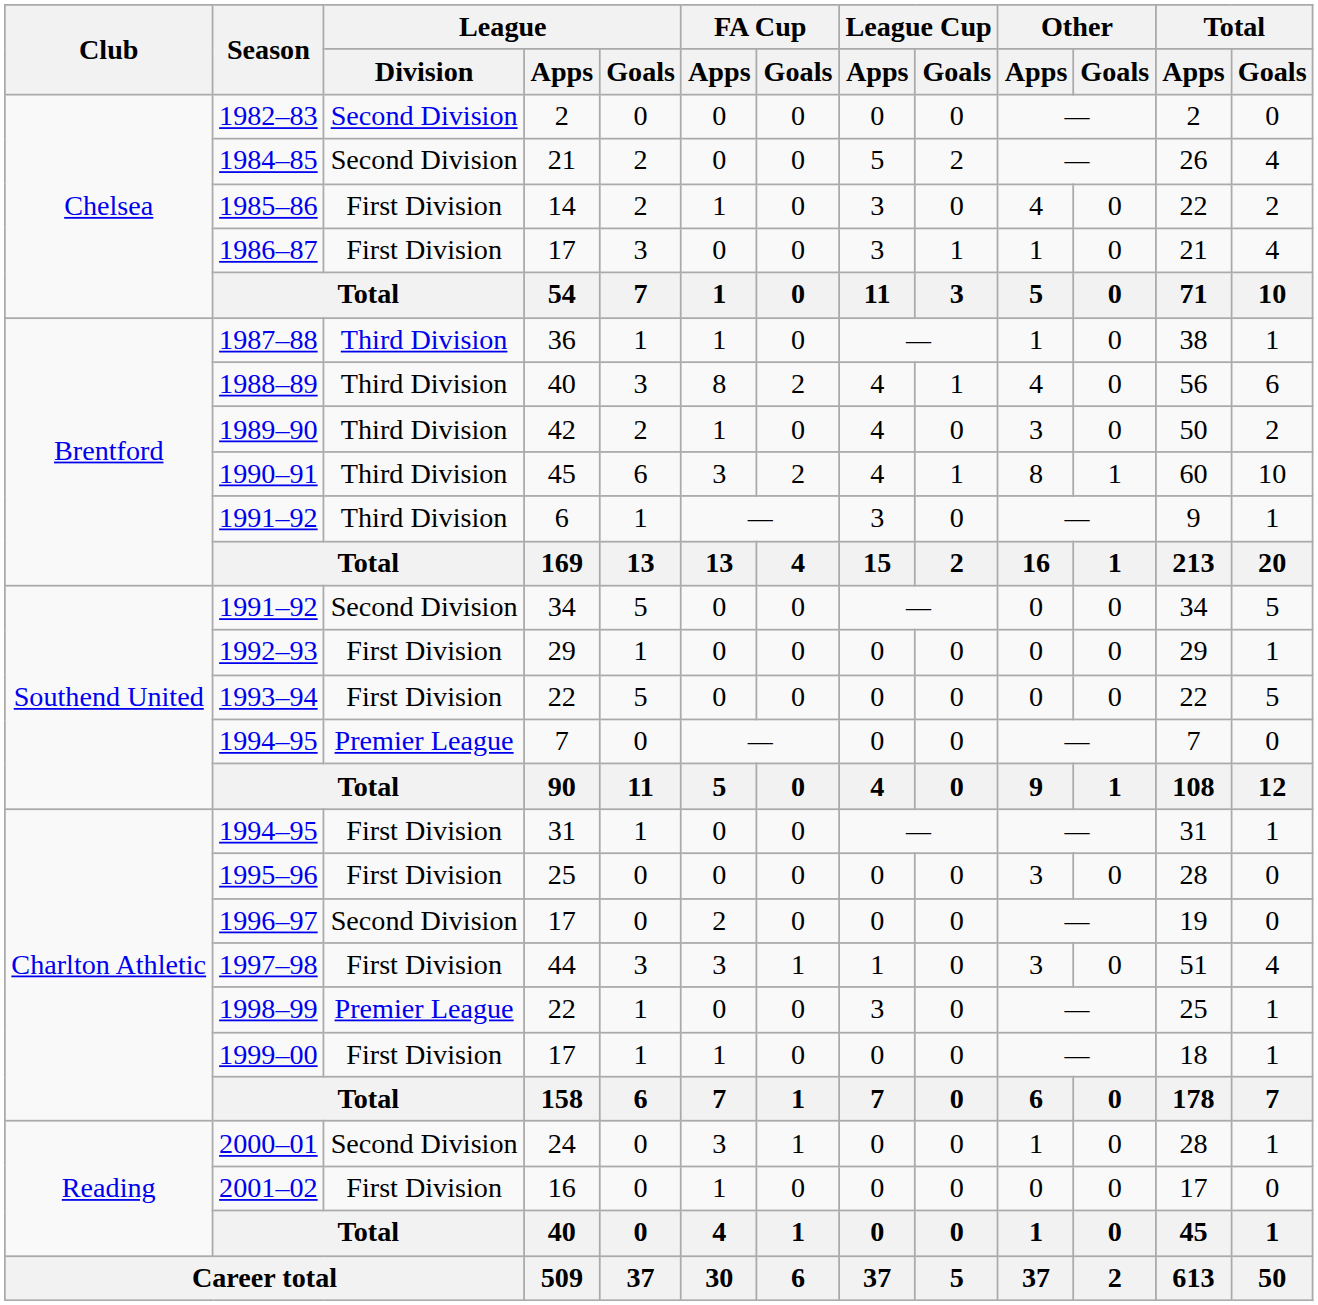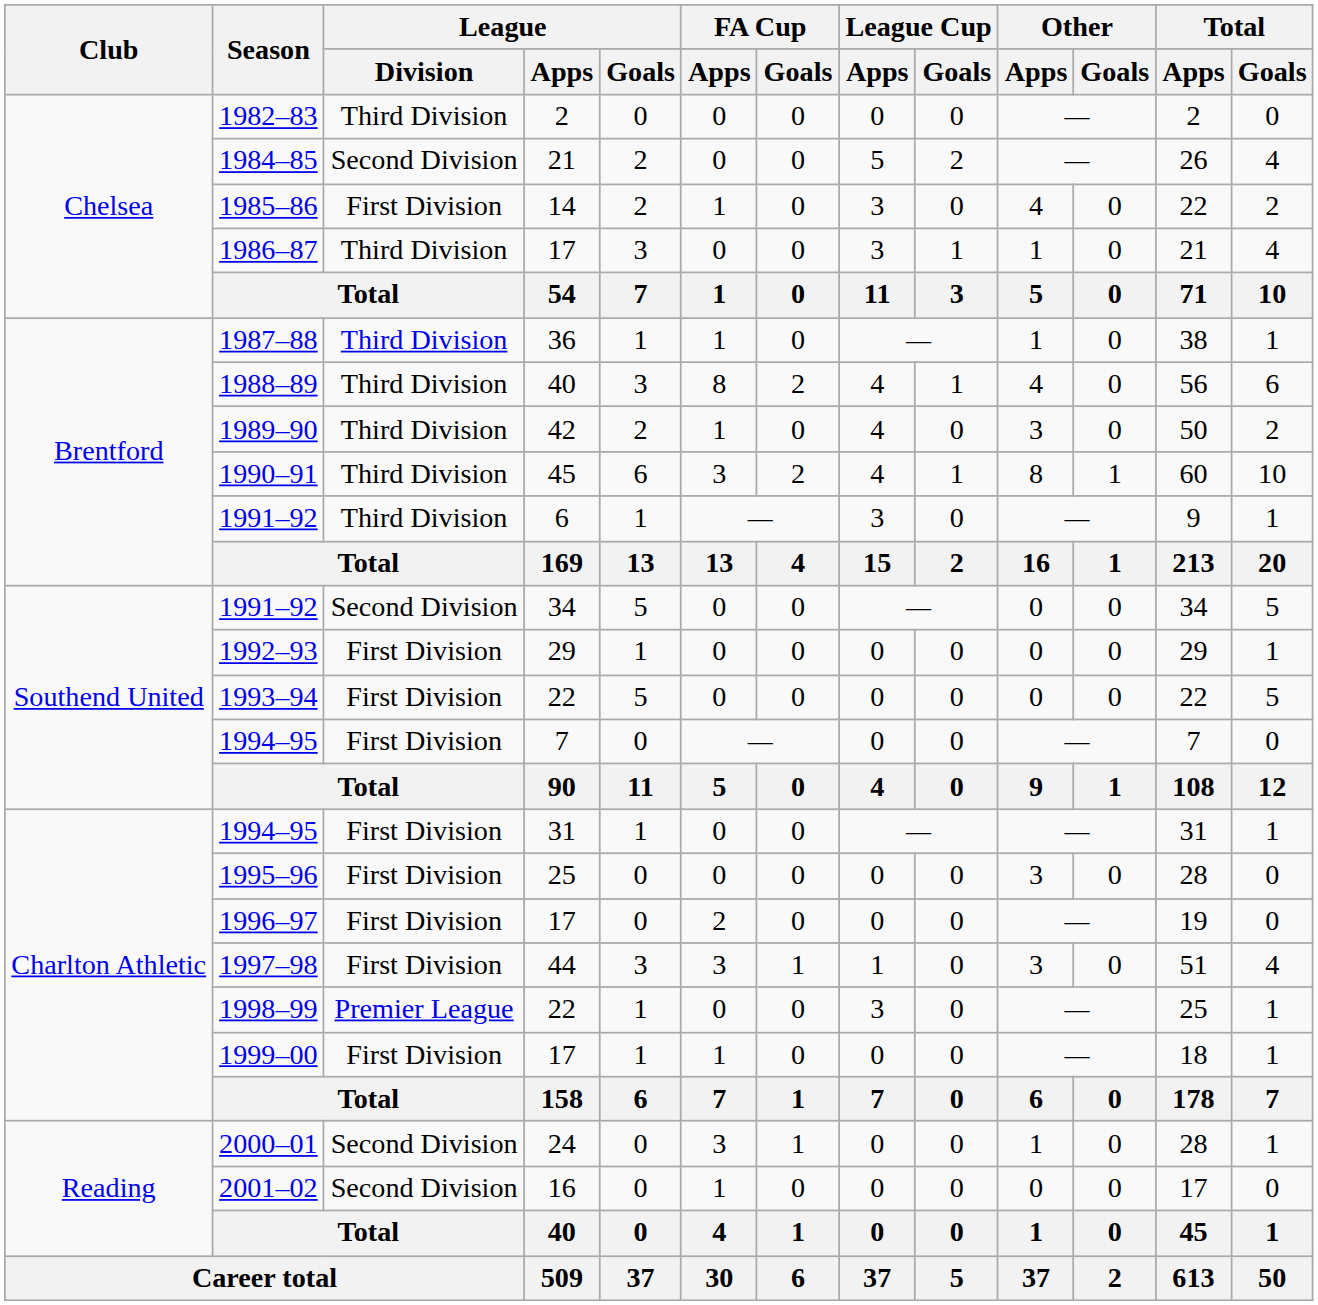 <table class="wikitable" style="text-align:center">
 <tr>
 <th rowspan="2">Club</th>
 <th rowspan="2">Season</th>
 <th colspan="3">League</th>
 <th colspan="2">FA Cup</th>
 <th colspan="2">League Cup</th>
 <th colspan="2">Other</th>
 <th colspan="2">Total</th>
 </tr>
 <tr>
 <th>Division</th>
 <th>Apps</th>
 <th>Goals</th>
 <th>Apps</th>
 <th>Goals</th>
 <th>Apps</th>
 <th>Goals</th>
 <th>Apps</th>
 <th>Goals</th>
 <th>Apps</th>
 <th>Goals</th>
 </tr>
 <tr>
 <td rowspan="5"><a href='#'>Chelsea</a></td>
 <td><a href='#'>1982–83</a></td>
-<td><a href='#'>Second Division</a></td>
+<td>Third Division</td>
 <td>2</td>
 <td>0</td>
 <td>0</td>
 <td>0</td>
 <td>0</td>
 <td>0</td>
 <td colspan="2"><em>—</em></td>
 <td>2</td>
 <td>0</td>
 </tr>
 <tr>
 <td><a href='#'>1984–85</a></td>
 <td>Second Division</td>
 <td>21</td>
 <td>2</td>
 <td>0</td>
 <td>0</td>
 <td>5</td>
 <td>2</td>
 <td colspan="2"><em>—</em></td>
 <td>26</td>
 <td>4</td>
 </tr>
 <tr>
 <td><a href='#'>1985–86</a></td>
 <td>First Division</td>
 <td>14</td>
 <td>2</td>
 <td>1</td>
 <td>0</td>
 <td>3</td>
 <td>0</td>
 <td>4</td>
 <td>0</td>
 <td>22</td>
 <td>2</td>
 </tr>
 <tr>
 <td><a href='#'>1986–87</a></td>
-<td>First Division</td>
+<td>Third Division</td>
 <td>17</td>
 <td>3</td>
 <td>0</td>
 <td>0</td>
 <td>3</td>
 <td>1</td>
 <td>1</td>
 <td>0</td>
 <td>21</td>
 <td>4</td>
 </tr>
 <tr>
 <th colspan="2">Total</th>
 <th>54</th>
 <th>7</th>
 <th>1</th>
 <th>0</th>
 <th>11</th>
 <th>3</th>
 <th>5</th>
 <th>0</th>
 <th>71</th>
 <th>10</th>
 </tr>
 <tr>
 <td rowspan="6"><a href='#'>Brentford</a></td>
 <td><a href='#'>1987–88</a></td>
 <td><a href='#'>Third Division</a></td>
 <td>36</td>
 <td>1</td>
 <td>1</td>
 <td>0</td>
 <td colspan="2"><em>—</em></td>
 <td>1</td>
 <td>0</td>
 <td>38</td>
 <td>1</td>
 </tr>
 <tr>
 <td><a href='#'>1988–89</a></td>
 <td>Third Division</td>
 <td>40</td>
 <td>3</td>
 <td>8</td>
 <td>2</td>
 <td>4</td>
 <td>1</td>
 <td>4</td>
 <td>0</td>
 <td>56</td>
 <td>6</td>
 </tr>
 <tr>
 <td><a href='#'>1989–90</a></td>
 <td>Third Division</td>
 <td>42</td>
 <td>2</td>
 <td>1</td>
 <td>0</td>
 <td>4</td>
 <td>0</td>
 <td>3</td>
 <td>0</td>
 <td>50</td>
 <td>2</td>
 </tr>
 <tr>
 <td><a href='#'>1990–91</a></td>
 <td>Third Division</td>
 <td>45</td>
 <td>6</td>
 <td>3</td>
 <td>2</td>
 <td>4</td>
 <td>1</td>
 <td>8</td>
 <td>1</td>
 <td>60</td>
 <td>10</td>
 </tr>
 <tr>
 <td><a href='#'>1991–92</a></td>
 <td>Third Division</td>
 <td>6</td>
 <td>1</td>
 <td colspan="2"><em>—</em></td>
 <td>3</td>
 <td>0</td>
 <td colspan="2"><em>—</em></td>
 <td>9</td>
 <td>1</td>
 </tr>
 <tr>
 <th colspan="2">Total</th>
 <th>169</th>
 <th>13</th>
 <th>13</th>
 <th>4</th>
 <th>15</th>
 <th>2</th>
 <th>16</th>
 <th>1</th>
 <th>213</th>
 <th>20</th>
 </tr>
 <tr>
 <td rowspan="5"><a href='#'>Southend United</a></td>
 <td><a href='#'>1991–92</a></td>
 <td>Second Division</td>
 <td>34</td>
 <td>5</td>
 <td>0</td>
 <td>0</td>
 <td colspan="2"><em>—</em></td>
 <td>0</td>
 <td>0</td>
 <td>34</td>
 <td>5</td>
 </tr>
 <tr>
 <td><a href='#'>1992–93</a></td>
 <td>First Division</td>
 <td>29</td>
 <td>1</td>
 <td>0</td>
 <td>0</td>
 <td>0</td>
 <td>0</td>
 <td>0</td>
 <td>0</td>
 <td>29</td>
 <td>1</td>
 </tr>
 <tr>
 <td><a href='#'>1993–94</a></td>
 <td>First Division</td>
 <td>22</td>
 <td>5</td>
 <td>0</td>
 <td>0</td>
 <td>0</td>
 <td>0</td>
 <td>0</td>
 <td>0</td>
 <td>22</td>
 <td>5</td>
 </tr>
 <tr>
 <td><a href='#'>1994–95</a></td>
-<td><a href='#'>Premier League</a></td>
+<td>First Division</td>
 <td>7</td>
 <td>0</td>
 <td colspan="2"><em>—</em></td>
 <td>0</td>
 <td>0</td>
 <td colspan="2"><em>—</em></td>
 <td>7</td>
 <td>0</td>
 </tr>
 <tr>
 <th colspan="2">Total</th>
 <th>90</th>
 <th>11</th>
 <th>5</th>
 <th>0</th>
 <th>4</th>
 <th>0</th>
 <th>9</th>
 <th>1</th>
 <th>108</th>
 <th>12</th>
 </tr>
 <tr>
 <td rowspan="7"><a href='#'>Charlton Athletic</a></td>
 <td><a href='#'>1994–95</a></td>
 <td>First Division</td>
 <td>31</td>
 <td>1</td>
 <td>0</td>
 <td>0</td>
 <td colspan="2"><em>—</em></td>
 <td colspan="2"><em>—</em></td>
 <td>31</td>
 <td>1</td>
 </tr>
 <tr>
 <td><a href='#'>1995–96</a></td>
 <td>First Division</td>
 <td>25</td>
 <td>0</td>
 <td>0</td>
 <td>0</td>
 <td>0</td>
 <td>0</td>
 <td>3</td>
 <td>0</td>
 <td>28</td>
 <td>0</td>
 </tr>
 <tr>
 <td><a href='#'>1996–97</a></td>
-<td>Second Division</td>
+<td>First Division</td>
 <td>17</td>
 <td>0</td>
 <td>2</td>
 <td>0</td>
 <td>0</td>
 <td>0</td>
 <td colspan="2"><em>—</em></td>
 <td>19</td>
 <td>0</td>
 </tr>
 <tr>
 <td><a href='#'>1997–98</a></td>
 <td>First Division</td>
 <td>44</td>
 <td>3</td>
 <td>3</td>
 <td>1</td>
 <td>1</td>
 <td>0</td>
 <td>3</td>
 <td>0</td>
 <td>51</td>
 <td>4</td>
 </tr>
 <tr>
 <td><a href='#'>1998–99</a></td>
 <td><a href='#'>Premier League</a></td>
 <td>22</td>
 <td>1</td>
 <td>0</td>
 <td>0</td>
 <td>3</td>
 <td>0</td>
 <td colspan="2"><em>—</em></td>
 <td>25</td>
 <td>1</td>
 </tr>
 <tr>
 <td><a href='#'>1999–00</a></td>
 <td>First Division</td>
 <td>17</td>
 <td>1</td>
 <td>1</td>
 <td>0</td>
 <td>0</td>
 <td>0</td>
 <td colspan="2"><em>—</em></td>
 <td>18</td>
 <td>1</td>
 </tr>
 <tr>
 <th colspan="2">Total</th>
 <th>158</th>
 <th>6</th>
 <th>7</th>
 <th>1</th>
 <th>7</th>
 <th>0</th>
 <th>6</th>
 <th>0</th>
 <th>178</th>
 <th>7</th>
 </tr>
 <tr>
 <td rowspan="3"><a href='#'>Reading</a></td>
 <td><a href='#'>2000–01</a></td>
 <td>Second Division</td>
 <td>24</td>
 <td>0</td>
 <td>3</td>
 <td>1</td>
 <td>0</td>
 <td>0</td>
 <td>1</td>
 <td>0</td>
 <td>28</td>
 <td>1</td>
 </tr>
 <tr>
 <td><a href='#'>2001–02</a></td>
-<td>First Division</td>
+<td>Second Division</td>
 <td>16</td>
 <td>0</td>
 <td>1</td>
 <td>0</td>
 <td>0</td>
 <td>0</td>
 <td>0</td>
 <td>0</td>
 <td>17</td>
 <td>0</td>
 </tr>
 <tr>
 <th colspan="2">Total</th>
 <th>40</th>
 <th>0</th>
 <th>4</th>
 <th>1</th>
 <th>0</th>
 <th>0</th>
 <th>1</th>
 <th>0</th>
 <th>45</th>
 <th>1</th>
 </tr>
 <tr>
 <th colspan="3">Career total</th>
 <th>509</th>
 <th>37</th>
 <th>30</th>
 <th>6</th>
 <th>37</th>
 <th>5</th>
 <th>37</th>
 <th>2</th>
 <th>613</th>
 <th>50</th>
 </tr>
 </table>
